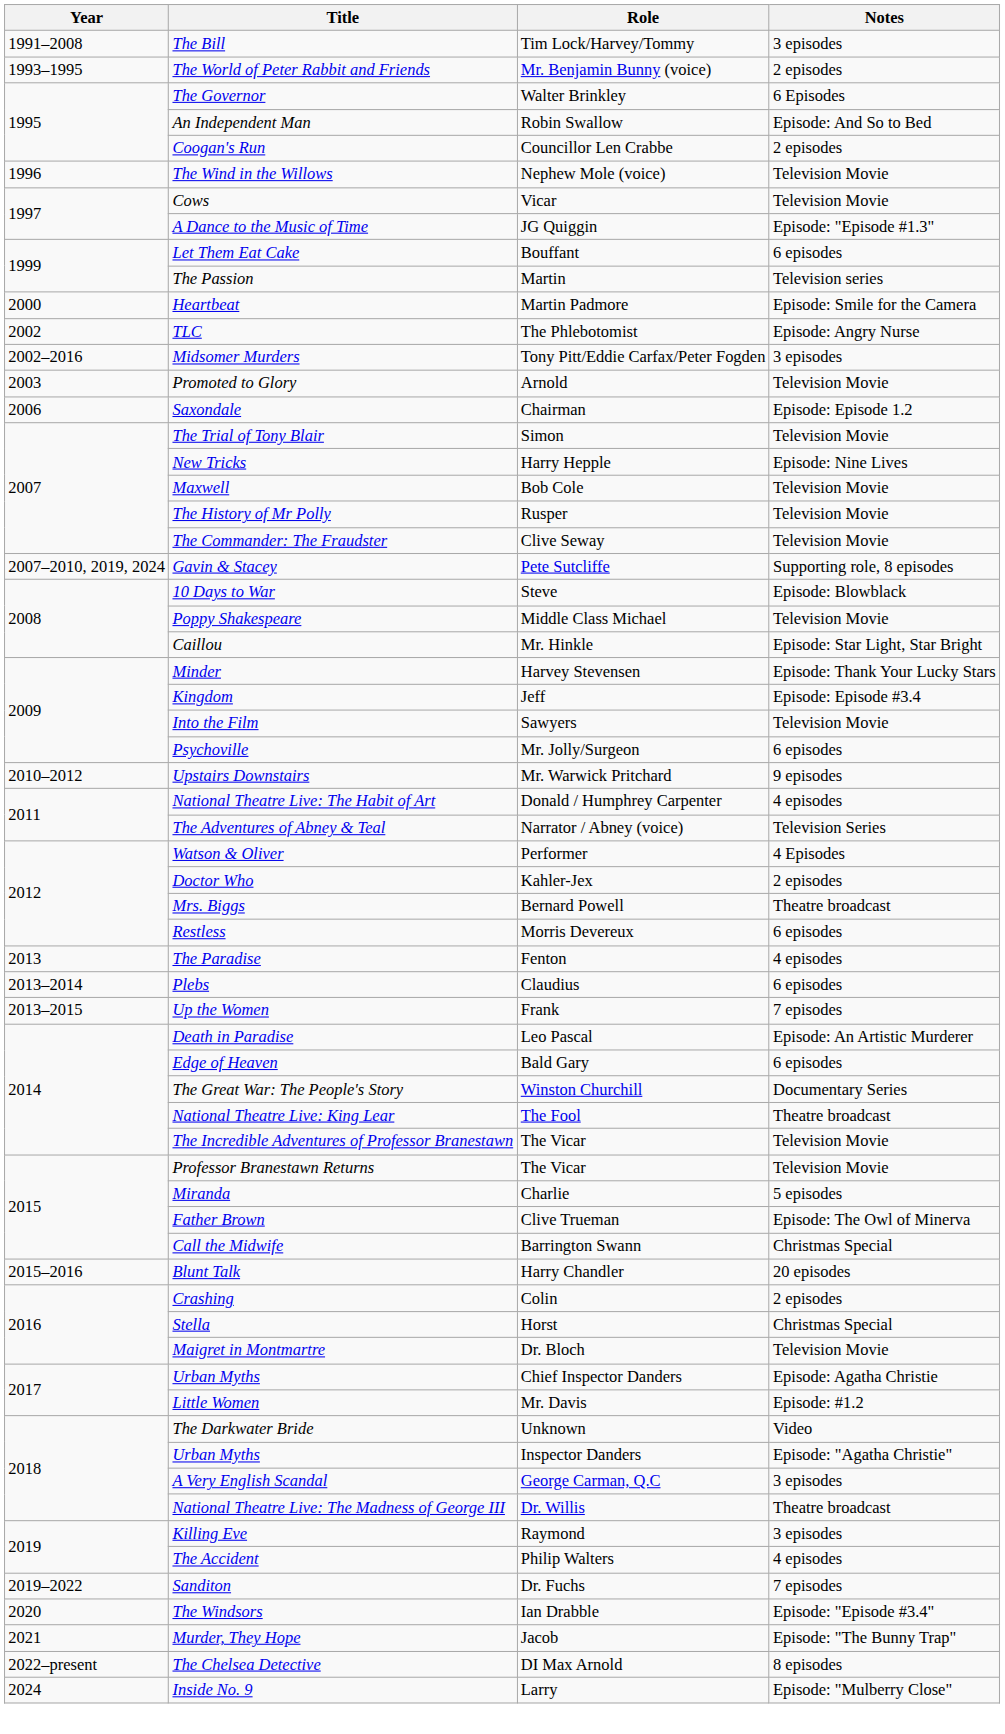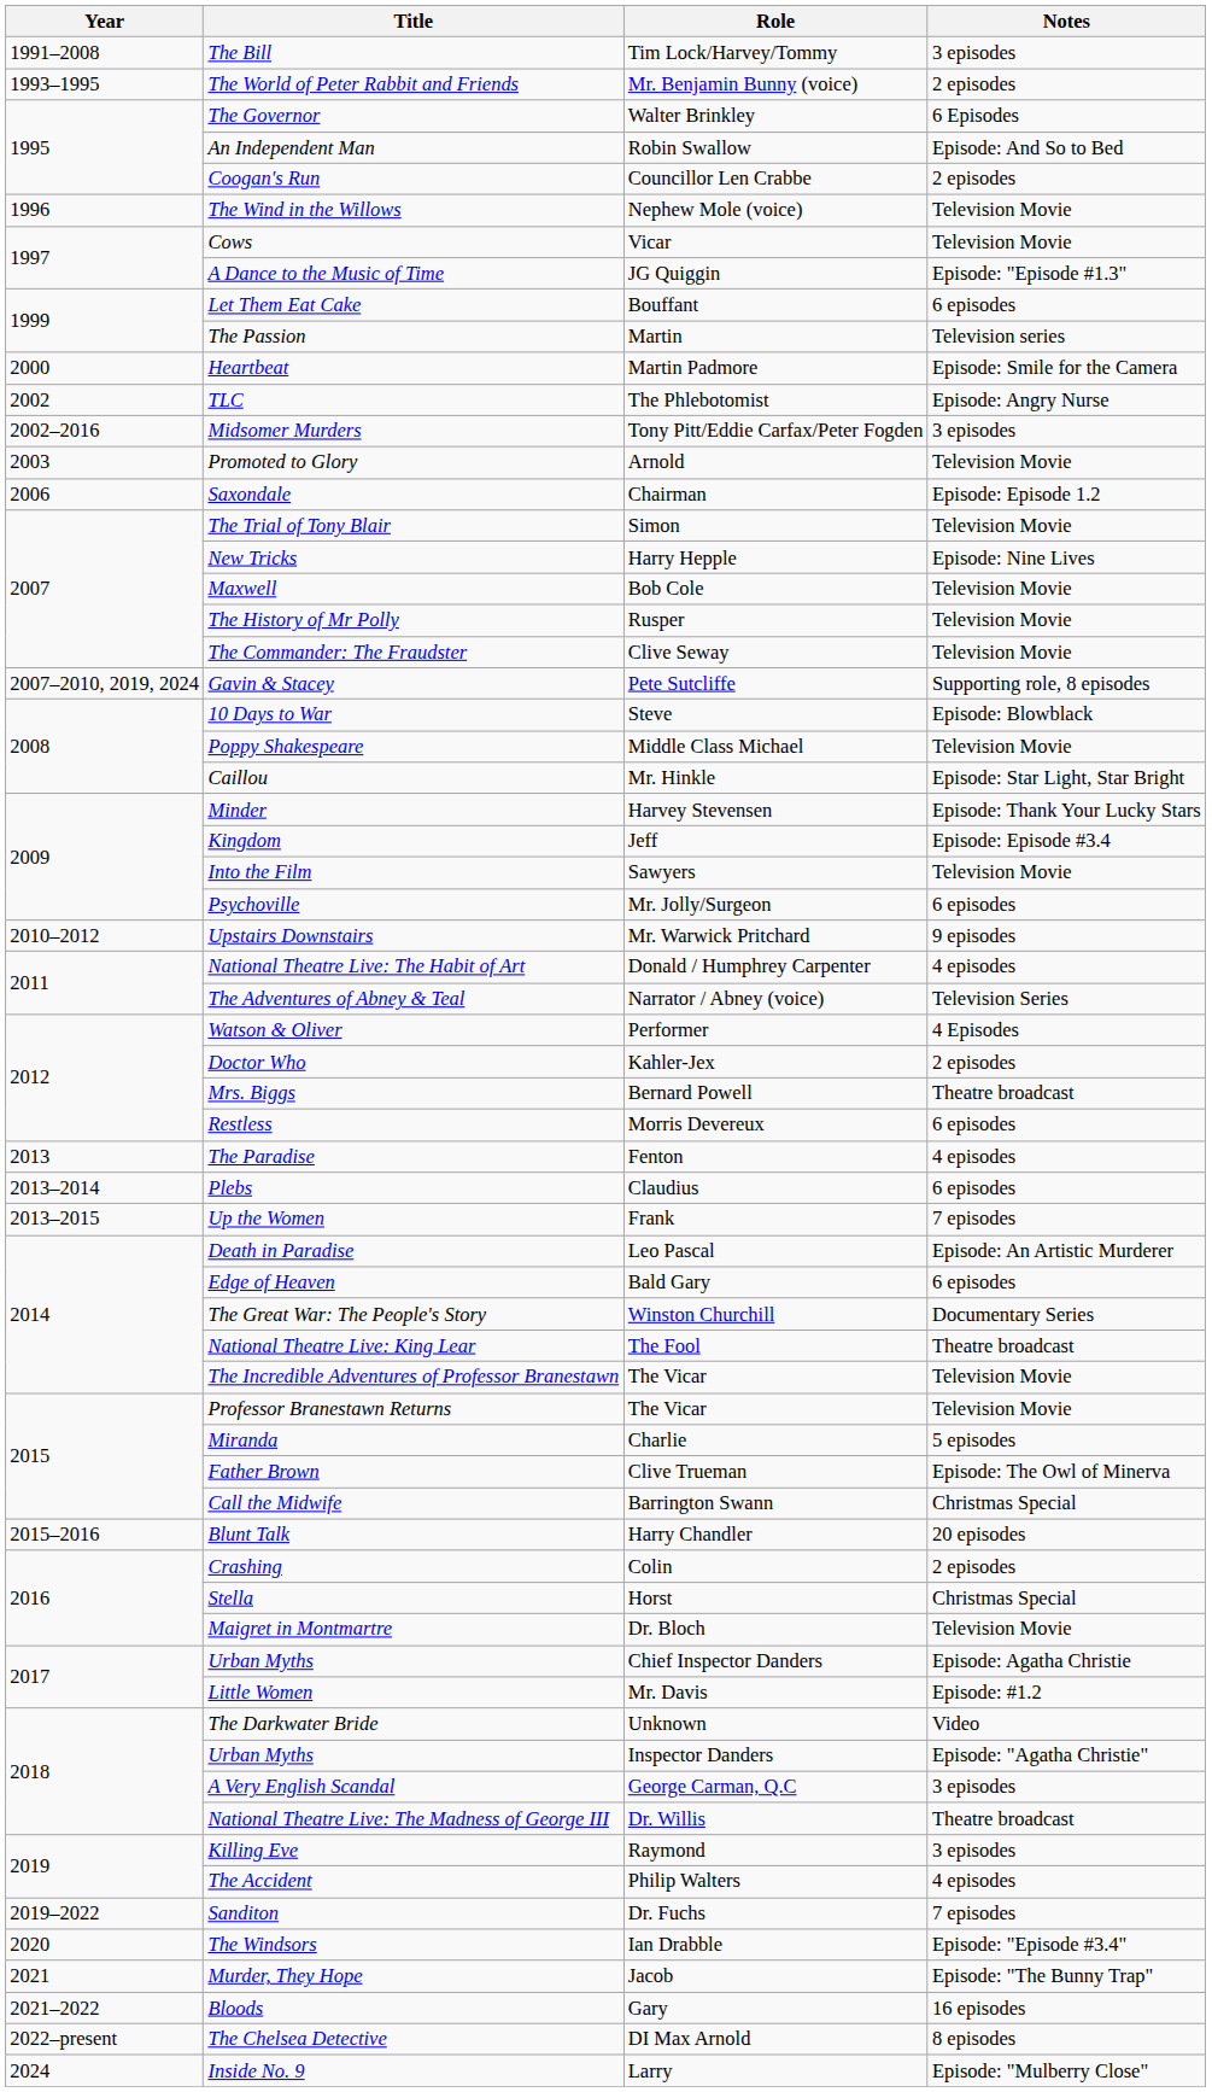 <table class="wikitable sortable">
 <tr>
 <th>Year</th>
 <th>Title</th>
 <th>Role</th>
 <th class="unsortable">Notes</th>
 </tr>
 <tr>
 <td>1991–2008</td>
 <td><em><a href='#'>The Bill</a></em></td>
 <td>Tim Lock/Harvey/Tommy</td>
 <td>3 episodes</td>
 </tr>
 <tr>
 <td>1993–1995</td>
 <td><em><a href='#'>The World of Peter Rabbit and Friends</a></em></td>
 <td><a href='#'>Mr. Benjamin Bunny</a> (voice)</td>
 <td>2 episodes</td>
 </tr>
 <tr>
 <td rowspan="3">1995</td>
 <td><em><a href='#'>The Governor</a></em></td>
 <td>Walter Brinkley</td>
 <td>6 Episodes</td>
 </tr>
 <tr>
 <td><em>An Independent Man</em></td>
 <td>Robin Swallow</td>
 <td>Episode: And So to Bed</td>
 </tr>
 <tr>
 <td><em><a href='#'>Coogan's Run</a></em></td>
 <td>Councillor Len Crabbe</td>
 <td>2 episodes</td>
 </tr>
 <tr>
 <td>1996</td>
 <td><em><a href='#'>The Wind in the Willows</a></em></td>
 <td>Nephew Mole (voice)</td>
 <td>Television Movie</td>
 </tr>
 <tr>
 <td rowspan="2">1997</td>
 <td><em>Cows</em></td>
 <td>Vicar</td>
 <td>Television Movie</td>
 </tr>
 <tr>
 <td><em><a href='#'>A Dance to the Music of Time</a></em></td>
 <td>JG Quiggin</td>
 <td>Episode: "Episode #1.3"</td>
 </tr>
 <tr>
 <td rowspan="2">1999</td>
 <td><em><a href='#'>Let Them Eat Cake</a></em></td>
 <td>Bouffant</td>
 <td>6 episodes</td>
 </tr>
 <tr>
 <td><em>The Passion</em></td>
 <td>Martin</td>
 <td>Television series</td>
 </tr>
 <tr>
 <td>2000</td>
 <td><em><a href='#'>Heartbeat</a></em></td>
 <td>Martin Padmore</td>
 <td>Episode: Smile for the Camera</td>
 </tr>
 <tr>
 <td>2002</td>
 <td><em><a href='#'>TLC</a></em></td>
 <td>The Phlebotomist</td>
 <td>Episode: Angry Nurse</td>
 </tr>
 <tr>
 <td>2002–2016</td>
 <td><em><a href='#'>Midsomer Murders</a></em></td>
 <td>Tony Pitt/Eddie Carfax/Peter Fogden</td>
 <td>3 episodes</td>
 </tr>
 <tr>
 <td>2003</td>
 <td><em>Promoted to Glory</em></td>
 <td>Arnold</td>
 <td>Television Movie</td>
 </tr>
 <tr>
 <td>2006</td>
 <td><em><a href='#'>Saxondale</a></em></td>
 <td>Chairman</td>
 <td>Episode: Episode 1.2</td>
 </tr>
 <tr>
 <td rowspan="5">2007</td>
 <td><em><a href='#'>The Trial of Tony Blair</a></em></td>
 <td>Simon</td>
 <td>Television Movie</td>
 </tr>
 <tr>
 <td><em><a href='#'>New Tricks</a></em></td>
 <td>Harry Hepple</td>
 <td>Episode: Nine Lives</td>
 </tr>
 <tr>
 <td><em><a href='#'>Maxwell</a></em></td>
 <td>Bob Cole</td>
 <td>Television Movie</td>
 </tr>
 <tr>
 <td><em><a href='#'>The History of Mr Polly</a></em></td>
 <td>Rusper</td>
 <td>Television Movie</td>
 </tr>
 <tr>
 <td><em><a href='#'>The Commander: The Fraudster</a></em></td>
 <td>Clive Seway</td>
 <td>Television Movie</td>
 </tr>
 <tr>
 <td>2007–2010, 2019, 2024</td>
 <td><em><a href='#'>Gavin & Stacey</a></em></td>
 <td><a href='#'>Pete Sutcliffe</a></td>
 <td>Supporting role, 8 episodes</td>
 </tr>
 <tr>
 <td rowspan="3">2008</td>
 <td><em><a href='#'>10 Days to War</a></em></td>
 <td>Steve</td>
 <td>Episode: Blowblack</td>
 </tr>
 <tr>
 <td><em><a href='#'>Poppy Shakespeare</a></em></td>
 <td>Middle Class Michael</td>
 <td>Television Movie</td>
 </tr>
 <tr>
 <td><em>Caillou</em></td>
 <td>Mr. Hinkle</td>
 <td>Episode: Star Light, Star Bright</td>
 </tr>
 <tr>
 <td rowspan="4">2009</td>
 <td><em><a href='#'>Minder</a></em></td>
 <td>Harvey Stevensen</td>
 <td>Episode: Thank Your Lucky Stars</td>
 </tr>
 <tr>
 <td><em><a href='#'>Kingdom</a></em></td>
 <td>Jeff</td>
 <td>Episode: Episode #3.4</td>
 </tr>
 <tr>
 <td><em><a href='#'>Into the Film</a></em></td>
 <td>Sawyers</td>
 <td>Television Movie</td>
 </tr>
 <tr>
 <td><em><a href='#'>Psychoville</a></em></td>
 <td>Mr. Jolly/Surgeon</td>
 <td>6 episodes</td>
 </tr>
 <tr>
 <td>2010–2012</td>
 <td><em><a href='#'>Upstairs Downstairs</a></em></td>
 <td>Mr. Warwick Pritchard</td>
 <td>9 episodes</td>
 </tr>
 <tr>
 <td rowspan="2">2011</td>
 <td><em><a href='#'>National Theatre Live: The Habit of Art</a></em></td>
 <td>Donald / Humphrey Carpenter</td>
 <td>4 episodes</td>
 </tr>
 <tr>
 <td><em><a href='#'>The Adventures of Abney & Teal</a></em></td>
 <td>Narrator / Abney (voice)</td>
 <td>Television Series</td>
 </tr>
 <tr>
 <td rowspan="4">2012</td>
 <td><em><a href='#'>Watson & Oliver</a></em></td>
 <td>Performer</td>
 <td>4 Episodes</td>
 </tr>
 <tr>
 <td><em><a href='#'>Doctor Who</a></em></td>
 <td>Kahler-Jex</td>
 <td>2 episodes</td>
 </tr>
 <tr>
 <td><em><a href='#'>Mrs. Biggs</a></em></td>
 <td>Bernard Powell</td>
 <td>Theatre broadcast</td>
 </tr>
 <tr>
 <td><em><a href='#'>Restless</a></em></td>
 <td>Morris Devereux</td>
 <td>6 episodes</td>
 </tr>
 <tr>
 <td>2013</td>
 <td><em><a href='#'>The Paradise</a></em></td>
 <td>Fenton</td>
 <td>4 episodes</td>
 </tr>
 <tr>
 <td>2013–2014</td>
 <td><em><a href='#'>Plebs</a></em></td>
 <td>Claudius</td>
 <td>6 episodes</td>
 </tr>
 <tr>
 <td>2013–2015</td>
 <td><em><a href='#'>Up the Women</a></em></td>
 <td>Frank</td>
 <td>7 episodes</td>
 </tr>
 <tr>
 <td rowspan="5">2014</td>
 <td><em><a href='#'>Death in Paradise</a></em></td>
 <td>Leo Pascal</td>
 <td>Episode: An Artistic Murderer</td>
 </tr>
 <tr>
 <td><em><a href='#'>Edge of Heaven</a></em></td>
 <td>Bald Gary</td>
 <td>6 episodes</td>
 </tr>
 <tr>
 <td><em>The Great War: The People's Story</em></td>
 <td><a href='#'>Winston Churchill</a></td>
 <td>Documentary Series</td>
 </tr>
 <tr>
 <td><a href='#'><em>National Theatre Live: King Lear</em></a></td>
 <td><a href='#'>The Fool</a></td>
 <td>Theatre broadcast</td>
 </tr>
 <tr>
 <td><a href='#'><em>The Incredible Adventures of Professor Branestawn</em></a></td>
 <td>The Vicar</td>
 <td>Television Movie</td>
 </tr>
 <tr>
 <td rowspan="4">2015</td>
 <td><em>Professor Branestawn Returns</em></td>
 <td>The Vicar</td>
 <td>Television Movie</td>
 </tr>
 <tr>
 <td><em><a href='#'>Miranda</a></em></td>
 <td>Charlie</td>
 <td>5 episodes</td>
 </tr>
 <tr>
 <td><em><a href='#'>Father Brown</a></em></td>
 <td>Clive Trueman</td>
 <td>Episode: The Owl of Minerva</td>
 </tr>
 <tr>
 <td><em><a href='#'>Call the Midwife</a></em></td>
 <td>Barrington Swann</td>
 <td>Christmas Special</td>
 </tr>
 <tr>
 <td>2015–2016</td>
 <td><em><a href='#'>Blunt Talk</a></em></td>
 <td>Harry Chandler</td>
 <td>20 episodes</td>
 </tr>
 <tr>
 <td rowspan="3">2016</td>
 <td><em><a href='#'>Crashing</a></em></td>
 <td>Colin</td>
 <td>2 episodes</td>
 </tr>
 <tr>
 <td><em><a href='#'>Stella</a></em></td>
 <td>Horst</td>
 <td>Christmas Special</td>
 </tr>
 <tr>
 <td><em><a href='#'>Maigret in Montmartre</a></em></td>
 <td>Dr. Bloch</td>
 <td>Television Movie</td>
 </tr>
 <tr>
 <td rowspan="2">2017</td>
 <td><em><a href='#'>Urban Myths</a></em></td>
 <td>Chief Inspector Danders</td>
 <td>Episode: Agatha Christie</td>
 </tr>
 <tr>
 <td><em><a href='#'>Little Women</a></em></td>
 <td>Mr. Davis</td>
 <td>Episode: #1.2</td>
 </tr>
 <tr>
 <td rowspan="4">2018</td>
 <td><em>The Darkwater Bride</em></td>
 <td>Unknown</td>
 <td>Video</td>
 </tr>
 <tr>
 <td><em><a href='#'>Urban Myths</a></em></td>
 <td>Inspector Danders</td>
 <td>Episode: "Agatha Christie"</td>
 </tr>
 <tr>
 <td><a href='#'><em>A Very English Scandal</em></a></td>
 <td><a href='#'>George Carman, Q.C</a></td>
 <td>3 episodes</td>
 </tr>
 <tr>
 <td><a href='#'><em>National Theatre Live: The Madness of George III</em></a></td>
 <td><a href='#'>Dr. Willis</a></td>
 <td>Theatre broadcast</td>
 </tr>
 <tr>
 <td rowspan="2">2019</td>
 <td><em><a href='#'>Killing Eve</a></em></td>
 <td>Raymond</td>
 <td>3 episodes</td>
 </tr>
 <tr>
 <td><a href='#'><em>The Accident</em></a></td>
 <td>Philip Walters</td>
 <td>4 episodes</td>
 </tr>
 <tr>
 <td rowspan="1">2019–2022</td>
 <td><em><a href='#'>Sanditon</a></em></td>
 <td>Dr. Fuchs</td>
 <td>7 episodes</td>
 </tr>
 <tr>
 <td rowspan="1">2020</td>
 <td><em><a href='#'>The Windsors</a></em></td>
 <td>Ian Drabble</td>
 <td>Episode: "Episode #3.4"</td>
 </tr>
 <tr>
 <td rowspan="1">2021</td>
 <td><a href='#'><em>Murder, They Hope</em></a></td>
 <td>Jacob</td>
 <td>Episode: "The Bunny Trap"</td>
 </tr>
 <tr>
+<td rowspan="1">2021–2022</td>
+<td><em><a href='#'>Bloods</a></em></td>
+<td>Gary</td>
+<td>16 episodes</td>
+</tr>
+<tr>
 <td>2022–present</td>
 <td><em><a href='#'>The Chelsea Detective</a></em></td>
 <td>DI Max Arnold</td>
 <td>8 episodes</td>
 </tr>
 <tr>
 <td>2024</td>
 <td><em><a href='#'>Inside No. 9</a></em></td>
 <td>Larry</td>
 <td>Episode: "Mulberry Close"</td>
 </tr>
 </table>
